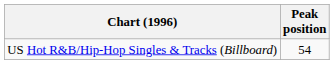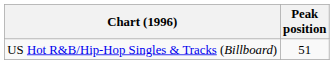 <table Class = "wikitable sortable">
 <tr>
 <th>Chart (1996)</th>
 <th>Peak<br>position</th>
 </tr>
 <tr>
 <td>US <a href='#'>Hot R&B/Hip-Hop Singles & Tracks</a> (<em>Billboard</em>)</td>
-<td align=center>54</td>
+<td align=center>51</td>
 </tr>
 </table>
